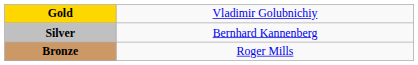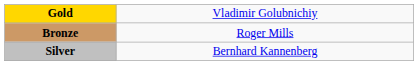 <table class="wikitable" style="text-align:center; " width="35%">
 <tr>
 <td bgcolor="gold"><strong>Gold</strong></td>
 <td><a href='#'>Vladimir Golubnichiy</a><br>  <small><em></em></small></td>
 </tr>
 <tr>
+<td bgcolor="CC9966"><strong>Bronze</strong></td>
+<td><a href='#'>Roger Mills</a><br>  <small><em></em></small></td>
+</tr>
+<tr>
 <td bgcolor="silver"><strong>Silver</strong></td>
 <td><a href='#'>Bernhard Kannenberg</a><br>  <small><em></em></small></td>
 </tr>
-<tr>
-<td bgcolor="CC9966"><strong>Bronze</strong></td>
-<td><a href='#'>Roger Mills</a><br>  <small><em></em></small></td>
-</tr>
 </table>
